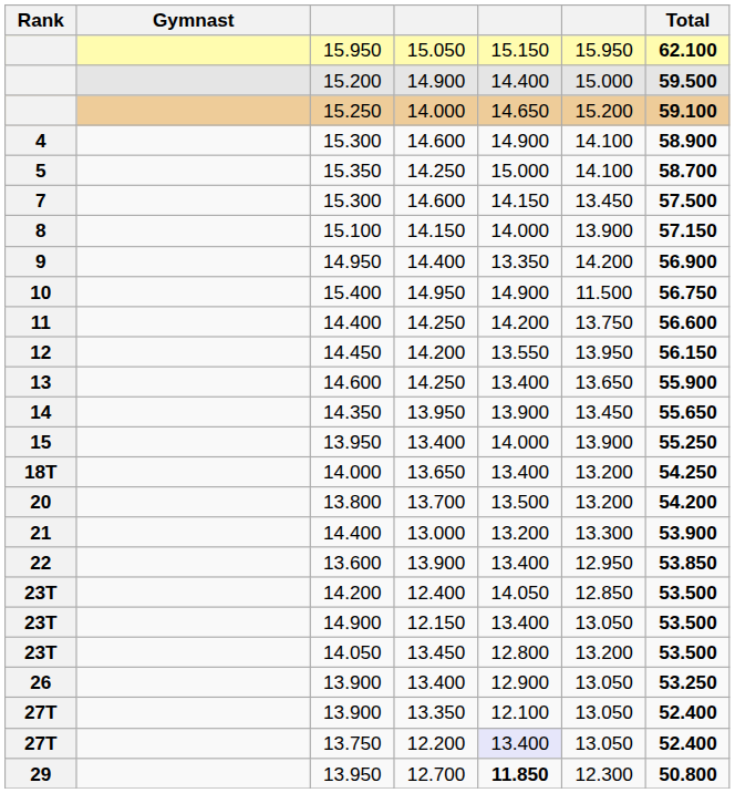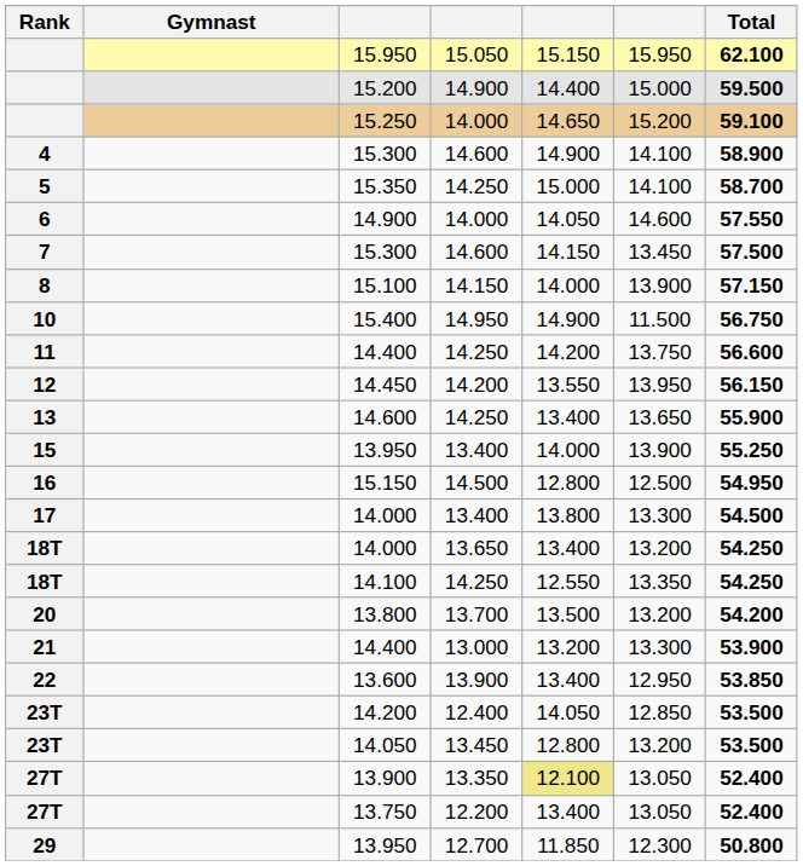 <table class="wikitable sortable" style="text-align:center; font-size:95%">
 <tr>
 <th scope="col" style="width:50px;">Rank</th>
 <th scope="col" style="width:180px;">Gymnast</th>
 <th scope="col" style="width:60px;"></th>
 <th scope="col" style="width:60px;"></th>
 <th scope="col" style="width:60px;"></th>
 <th scope="col" style="width:60px;"></th>
 <th scope="col" style="width:60px;">Total</th>
 </tr>
 <tr style="background:#fffcaf;">
 <th scope=row style="text-align:center"></th>
 <td align=left></td>
 <td>15.950</td>
 <td>15.050</td>
 <td>15.150</td>
 <td>15.950</td>
 <td><strong>62.100</strong></td>
 </tr>
 <tr style="background:#e5e5e5;">
 <th scope=row style="text-align:center"></th>
 <td align=left></td>
 <td>15.200</td>
 <td>14.900</td>
 <td>14.400</td>
 <td>15.000</td>
 <td><strong>59.500</strong></td>
 </tr>
 <tr style="background:#ec9;">
 <th scope=row style="text-align:center"></th>
 <td align=left></td>
 <td>15.250</td>
 <td>14.000</td>
 <td>14.650</td>
 <td>15.200</td>
 <td><strong>59.100</strong></td>
 </tr>
 <tr>
 <th scope=row style="text-align:center">4</th>
 <td align=left></td>
 <td>15.300</td>
 <td>14.600</td>
 <td>14.900</td>
 <td>14.100</td>
 <td><strong>58.900</strong></td>
 </tr>
 <tr>
 <th scope=row style="text-align:center">5</th>
 <td align=left></td>
 <td>15.350</td>
 <td>14.250</td>
 <td>15.000</td>
 <td>14.100</td>
 <td><strong>58.700</strong></td>
 </tr>
 <tr>
+<th scope=row style="text-align:center">6</th>
+<td align=left></td>
+<td>14.900</td>
+<td>14.000</td>
+<td>14.050</td>
+<td>14.600</td>
+<td><strong>57.550</strong></td>
+</tr>
+<tr>
 <th scope=row style="text-align:center">7</th>
 <td align=left></td>
 <td>15.300</td>
 <td>14.600</td>
 <td>14.150</td>
 <td>13.450</td>
 <td><strong>57.500</strong></td>
 </tr>
 <tr>
 <th scope=row style="text-align:center">8</th>
 <td align=left></td>
 <td>15.100</td>
 <td>14.150</td>
 <td>14.000</td>
 <td>13.900</td>
 <td><strong>57.150</strong></td>
-</tr>
-<tr>
-<th scope=row style="text-align:center">9</th>
-<td align=left></td>
-<td>14.950</td>
-<td>14.400</td>
-<td>13.350</td>
-<td>14.200</td>
-<td><strong>56.900</strong></td>
 </tr>
 <tr>
 <th scope=row style="text-align:center">10</th>
 <td align=left></td>
 <td>15.400</td>
 <td>14.950</td>
 <td>14.900</td>
 <td>11.500</td>
 <td><strong>56.750</strong></td>
 </tr>
 <tr>
 <th scope=row style="text-align:center">11</th>
 <td align=left></td>
 <td>14.400</td>
 <td>14.250</td>
 <td>14.200</td>
 <td>13.750</td>
 <td><strong>56.600</strong></td>
 </tr>
 <tr>
 <th scope=row style="text-align:center">12</th>
 <td align=left></td>
 <td>14.450</td>
 <td>14.200</td>
 <td>13.550</td>
 <td>13.950</td>
 <td><strong>56.150</strong></td>
 </tr>
 <tr>
 <th scope=row style="text-align:center">13</th>
 <td align=left></td>
 <td>14.600</td>
 <td>14.250</td>
 <td>13.400</td>
 <td>13.650</td>
 <td><strong>55.900</strong></td>
 </tr>
 <tr>
-<th scope=row style="text-align:center">14</th>
-<td align=left></td>
-<td>14.350</td>
-<td>13.950</td>
-<td>13.900</td>
-<td>13.450</td>
-<td><strong>55.650</strong></td>
-</tr>
-<tr>
 <th scope=row style="text-align:center">15</th>
 <td align=left></td>
 <td>13.950</td>
 <td>13.400</td>
 <td>14.000</td>
 <td>13.900</td>
 <td><strong>55.250</strong></td>
 </tr>
 <tr>
+<th scope=row style="text-align:center">16</th>
+<td align=left></td>
+<td>15.150</td>
+<td>14.500</td>
+<td>12.800</td>
+<td>12.500</td>
+<td><strong>54.950</strong></td>
+</tr>
+<tr>
+<th scope=row style="text-align:center">17</th>
+<td align=left></td>
+<td>14.000</td>
+<td>13.400</td>
+<td>13.800</td>
+<td>13.300</td>
+<td><strong>54.500</strong></td>
+</tr>
+<tr>
 <th scope=row style="text-align:center">18T</th>
 <td align=left></td>
 <td>14.000</td>
 <td>13.650</td>
 <td>13.400</td>
 <td>13.200</td>
+<td><strong>54.250</strong></td>
+</tr>
+<tr>
+<th scope=row style="text-align:center">18T</th>
+<td align=left></td>
+<td>14.100</td>
+<td>14.250</td>
+<td>12.550</td>
+<td>13.350</td>
 <td><strong>54.250</strong></td>
 </tr>
 <tr>
 <th scope=row style="text-align:center">20</th>
 <td align=left></td>
 <td>13.800</td>
 <td>13.700</td>
 <td>13.500</td>
 <td>13.200</td>
 <td><strong>54.200</strong></td>
 </tr>
 <tr>
 <th scope=row style="text-align:center">21</th>
 <td align=left></td>
 <td>14.400</td>
 <td>13.000</td>
 <td>13.200</td>
 <td>13.300</td>
 <td><strong>53.900</strong></td>
 </tr>
 <tr>
 <th scope=row style="text-align:center">22</th>
 <td align=left></td>
 <td>13.600</td>
 <td>13.900</td>
 <td>13.400</td>
 <td>12.950</td>
 <td><strong>53.850</strong></td>
 </tr>
 <tr>
 <th scope=row style="text-align:center">23T</th>
 <td align=left></td>
 <td>14.200</td>
 <td>12.400</td>
 <td>14.050</td>
 <td>12.850</td>
 <td><strong>53.500</strong></td>
 </tr>
 <tr>
 <th scope=row style="text-align:center">23T</th>
 <td align=left></td>
-<td>14.900</td>
-<td>12.150</td>
-<td>13.400</td>
-<td>13.050</td>
-<td><strong>53.500</strong></td>
-</tr>
-<tr>
-<th scope=row style="text-align:center">23T</th>
-<td align=left></td>
 <td>14.050</td>
 <td>13.450</td>
 <td>12.800</td>
 <td>13.200</td>
 <td><strong>53.500</strong></td>
 </tr>
 <tr>
-<th scope=row style="text-align:center">26</th>
-<td align=left></td>
-<td>13.900</td>
-<td>13.400</td>
-<td>12.900</td>
-<td>13.050</td>
-<td><strong>53.250</strong></td>
-</tr>
-<tr>
 <th scope=row style="text-align:center">27T</th>
 <td align=left></td>
 <td>13.900</td>
 <td>13.350</td>
-<td>12.100</td>
+<td style="background: khaki;">12.100</td>
 <td>13.050</td>
 <td><strong>52.400</strong></td>
 </tr>
 <tr>
 <th scope=row style="text-align:center">27T</th>
 <td align=left></td>
 <td>13.750</td>
 <td>12.200</td>
-<td style="background: lavender;">13.400</td>
+<td>13.400</td>
 <td>13.050</td>
 <td><strong>52.400</strong></td>
 </tr>
 <tr>
 <th scope=row style="text-align:center">29</th>
 <td align=left></td>
 <td>13.950</td>
 <td>12.700</td>
-<td><strong>11.850</strong></td>
+<td>11.850</td>
 <td>12.300</td>
 <td><strong>50.800</strong></td>
 </tr>
 </table>
